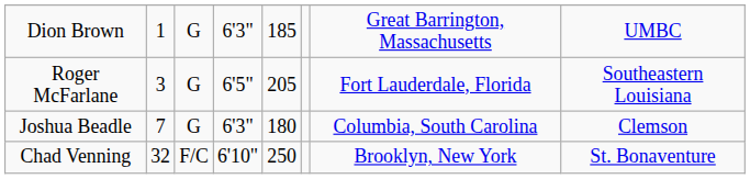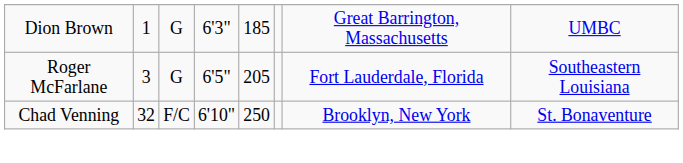 <table class="wikitable sortable" style="text-align:center;">
 <tr align=center>
 </tr>
 <tr>
 <td>Dion Brown</td>
 <td>1</td>
 <td>G</td>
 <td>6'3"</td>
 <td>185</td>
 <td></td>
 <td><a href='#'>Great Barrington, Massachusetts</a></td>
 <td><a href='#'>UMBC</a></td>
 </tr>
 <tr>
 <td>Roger McFarlane</td>
 <td>3</td>
 <td>G</td>
 <td>6'5"</td>
 <td>205</td>
 <td></td>
 <td><a href='#'>Fort Lauderdale, Florida</a></td>
 <td><a href='#'>Southeastern Louisiana</a></td>
 </tr>
 <tr>
-<td>Joshua Beadle</td>
-<td>7</td>
-<td>G</td>
-<td>6'3"</td>
-<td>180</td>
-<td></td>
-<td><a href='#'>Columbia, South Carolina</a></td>
-<td><a href='#'>Clemson</a></td>
-</tr>
-<tr>
 <td>Chad Venning</td>
 <td>32</td>
 <td>F/C</td>
 <td>6'10"</td>
 <td>250</td>
 <td></td>
 <td><a href='#'>Brooklyn, New York</a></td>
 <td><a href='#'>St. Bonaventure</a></td>
 </tr>
 </table>
